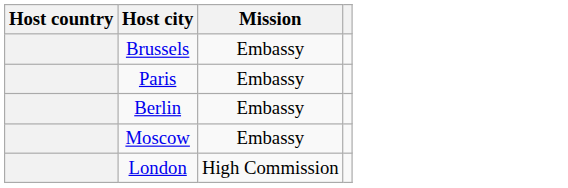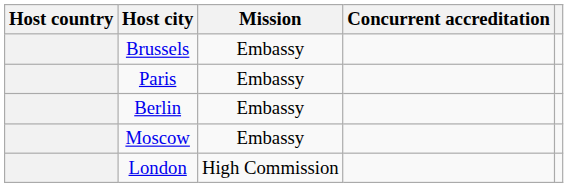 <table class="wikitable plainrowheaders" style="text-align:center;">
 <tr>
 <th scope="col">Host country</th>
 <th scope="col">Host city</th>
 <th scope="col">Mission</th>
+<th scope="col">Concurrent accreditation</th>
 <th scope="col"></th>
 </tr>
 <tr>
 <th scope="row"></th>
 <td><a href='#'>Brussels</a></td>
 <td>Embassy</td>
+<td><br></td>
 <td></td>
 </tr>
 <tr>
 <th scope="row"></th>
 <td><a href='#'>Paris</a></td>
 <td>Embassy</td>
 <td></td>
+<td></td>
 </tr>
 <tr>
 <th scope="row"></th>
 <td><a href='#'>Berlin</a></td>
 <td>Embassy</td>
+<td></td>
 <td></td>
 </tr>
 <tr>
 <th scope="row"></th>
 <td><a href='#'>Moscow</a></td>
 <td>Embassy</td>
 <td></td>
+<td></td>
 </tr>
 <tr>
 <th scope="row"></th>
 <td><a href='#'>London</a></td>
 <td>High Commission</td>
 <td></td>
+<td></td>
 </tr>
 </table>
